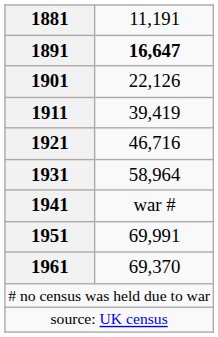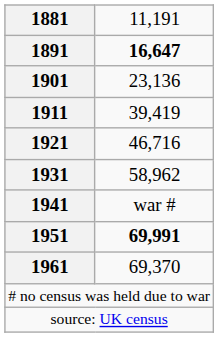 <table class="wikitable" align="right" style=font-size:85%;margin-left:10px;>
 <tr>
 <th align="center">1881</th>
 <td align="center">11,191</td>
 </tr>
 <tr>
 <th align="center">1891</th>
 <td align="center"><strong>16,647</strong></td>
 </tr>
 <tr>
 <th align="center">1901</th>
-<td align="center">22,126</td>
+<td align="center">23,136</td>
 </tr>
 <tr>
 <th align="center">1911</th>
 <td align="center">39,419</td>
 </tr>
 <tr>
 <th align="center">1921</th>
 <td align="center">46,716</td>
 </tr>
 <tr>
 <th align="center">1931</th>
-<td align="center">58,964</td>
+<td align="center">58,962</td>
 </tr>
 <tr>
 <th align="center">1941</th>
 <td align="center">war #</td>
 </tr>
 <tr>
 <th align="center">1951</th>
-<td align="center">69,991</td>
+<td align="center"><strong>69,991</strong></td>
 </tr>
 <tr>
 <th align="center">1961</th>
 <td align="center">69,370</td>
 </tr>
 <tr>
 <td style="font-size:smaller" colspan=2># no census was held due to war</td>
 </tr>
 <tr>
 <td style="font-size:smaller" colspan=2 align=center>source: <a href='#'>UK census</a></td>
 </tr>
 </table>
